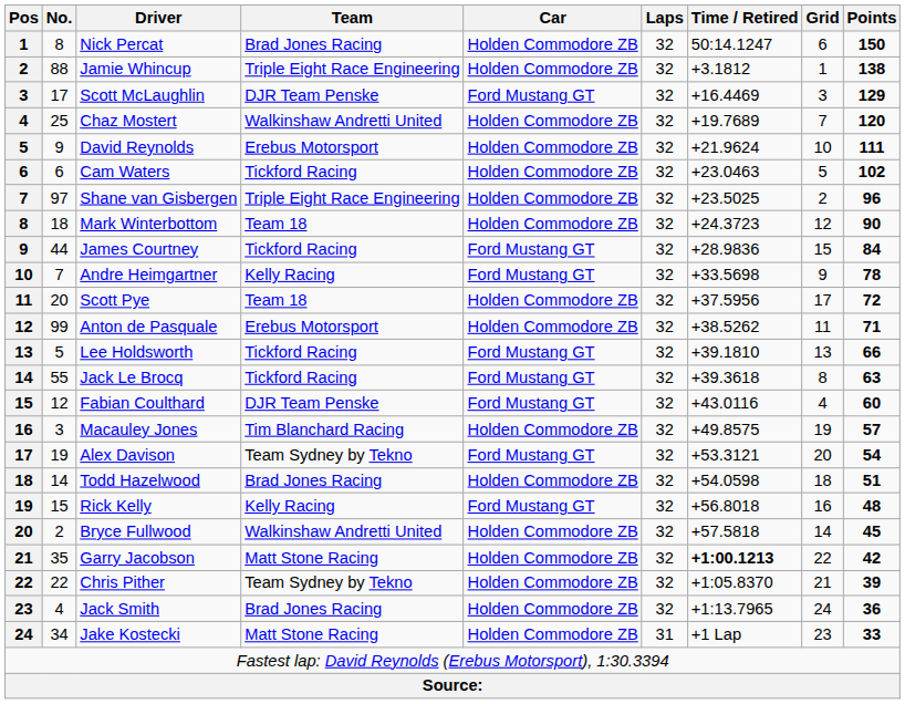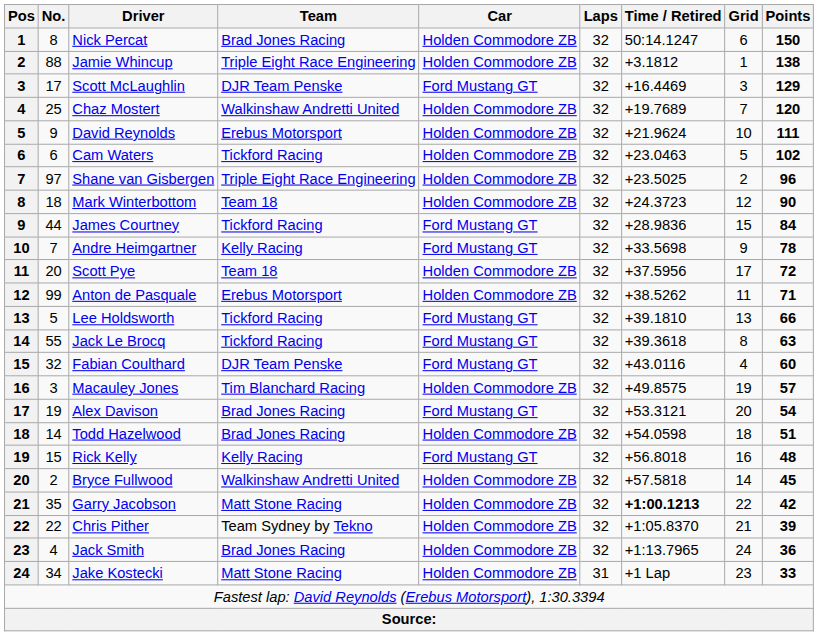 <table class="wikitable" style="font-size:90%;">
 <tr>
 <th>Pos</th>
 <th>No.</th>
 <th>Driver</th>
 <th>Team</th>
 <th>Car</th>
 <th>Laps</th>
 <th>Time / Retired</th>
 <th>Grid</th>
 <th>Points</th>
 </tr>
 <tr>
 <th>1</th>
 <td align="center">8</td>
 <td> <a href='#'>Nick Percat</a></td>
 <td><a href='#'>Brad Jones Racing</a></td>
 <td><a href='#'>Holden Commodore ZB</a></td>
 <td align="center">32</td>
 <td>50:14.1247</td>
 <td align="center">6</td>
 <td align="center"><strong>150</strong></td>
 </tr>
 <tr>
 <th>2</th>
 <td align="center">88</td>
 <td> <a href='#'>Jamie Whincup</a></td>
 <td><a href='#'>Triple Eight Race Engineering</a></td>
 <td><a href='#'>Holden Commodore ZB</a></td>
 <td align="center">32</td>
 <td>+3.1812</td>
 <td align="center">1</td>
 <td align="center"><strong>138</strong></td>
 </tr>
 <tr>
 <th>3</th>
 <td align="center">17</td>
 <td> <a href='#'>Scott McLaughlin</a></td>
 <td><a href='#'>DJR Team Penske</a></td>
 <td><a href='#'>Ford Mustang GT</a></td>
 <td align="center">32</td>
 <td>+16.4469</td>
 <td align="center">3</td>
 <td align="center"><strong>129</strong></td>
 </tr>
 <tr>
 <th>4</th>
 <td align="center">25</td>
 <td> <a href='#'>Chaz Mostert</a></td>
 <td><a href='#'>Walkinshaw Andretti United</a></td>
 <td><a href='#'>Holden Commodore ZB</a></td>
 <td align="center">32</td>
 <td>+19.7689</td>
 <td align="center">7</td>
 <td align="center"><strong>120</strong></td>
 </tr>
 <tr>
 <th>5</th>
 <td align="center">9</td>
 <td> <a href='#'>David Reynolds</a></td>
 <td><a href='#'>Erebus Motorsport</a></td>
 <td><a href='#'>Holden Commodore ZB</a></td>
 <td align="center">32</td>
 <td>+21.9624</td>
 <td align="center">10</td>
 <td align="center"><strong>111</strong></td>
 </tr>
 <tr>
 <th>6</th>
 <td align="center">6</td>
 <td> <a href='#'>Cam Waters</a></td>
 <td><a href='#'>Tickford Racing</a></td>
 <td><a href='#'>Holden Commodore ZB</a></td>
 <td align="center">32</td>
 <td>+23.0463</td>
 <td align="center">5</td>
 <td align="center"><strong>102</strong></td>
 </tr>
 <tr>
 <th>7</th>
 <td align="center">97</td>
 <td> <a href='#'>Shane van Gisbergen</a></td>
 <td><a href='#'>Triple Eight Race Engineering</a></td>
 <td><a href='#'>Holden Commodore ZB</a></td>
 <td align="center">32</td>
 <td>+23.5025</td>
 <td align="center">2</td>
 <td align="center"><strong>96</strong></td>
 </tr>
 <tr>
 <th>8</th>
 <td align="center">18</td>
 <td> <a href='#'>Mark Winterbottom</a></td>
 <td><a href='#'>Team 18</a></td>
 <td><a href='#'>Holden Commodore ZB</a></td>
 <td align="center">32</td>
 <td>+24.3723</td>
 <td align="center">12</td>
 <td align="center"><strong>90</strong></td>
 </tr>
 <tr>
 <th>9</th>
 <td align="center">44</td>
 <td> <a href='#'>James Courtney</a></td>
 <td><a href='#'>Tickford Racing</a></td>
 <td><a href='#'>Ford Mustang GT</a></td>
 <td align="center">32</td>
 <td>+28.9836</td>
 <td align="center">15</td>
 <td align="center"><strong>84</strong></td>
 </tr>
 <tr>
 <th>10</th>
 <td align="center">7</td>
 <td> <a href='#'>Andre Heimgartner</a></td>
 <td><a href='#'>Kelly Racing</a></td>
 <td><a href='#'>Ford Mustang GT</a></td>
 <td align="center">32</td>
 <td>+33.5698</td>
 <td align="center">9</td>
 <td align="center"><strong>78</strong></td>
 </tr>
 <tr>
 <th>11</th>
 <td align="center">20</td>
 <td> <a href='#'>Scott Pye</a></td>
 <td><a href='#'>Team 18</a></td>
 <td><a href='#'>Holden Commodore ZB</a></td>
 <td align="center">32</td>
 <td>+37.5956</td>
 <td align="center">17</td>
 <td align="center"><strong>72</strong></td>
 </tr>
 <tr>
 <th>12</th>
 <td align="center">99</td>
 <td> <a href='#'>Anton de Pasquale</a></td>
 <td><a href='#'>Erebus Motorsport</a></td>
 <td><a href='#'>Holden Commodore ZB</a></td>
 <td align="center">32</td>
 <td>+38.5262</td>
 <td align="center">11</td>
 <td align="center"><strong>71</strong></td>
 </tr>
 <tr>
 <th>13</th>
 <td align="center">5</td>
 <td> <a href='#'>Lee Holdsworth</a></td>
 <td><a href='#'>Tickford Racing</a></td>
 <td><a href='#'>Ford Mustang GT</a></td>
 <td align="center">32</td>
 <td>+39.1810</td>
 <td align="center">13</td>
 <td align="center"><strong>66</strong></td>
 </tr>
 <tr>
 <th>14</th>
 <td align="center">55</td>
 <td> <a href='#'>Jack Le Brocq</a></td>
 <td><a href='#'>Tickford Racing</a></td>
 <td><a href='#'>Ford Mustang GT</a></td>
 <td align="center">32</td>
 <td>+39.3618</td>
 <td align="center">8</td>
 <td align="center"><strong>63</strong></td>
 </tr>
 <tr>
 <th>15</th>
-<td align="center">12</td>
+<td align="center">32</td>
 <td> <a href='#'>Fabian Coulthard</a></td>
 <td><a href='#'>DJR Team Penske</a></td>
 <td><a href='#'>Ford Mustang GT</a></td>
 <td align="center">32</td>
 <td>+43.0116</td>
 <td align="center">4</td>
 <td align="center"><strong>60</strong></td>
 </tr>
 <tr>
 <th>16</th>
 <td align="center">3</td>
 <td> <a href='#'>Macauley Jones</a></td>
 <td><a href='#'>Tim Blanchard Racing</a></td>
 <td><a href='#'>Holden Commodore ZB</a></td>
 <td align="center">32</td>
 <td>+49.8575</td>
 <td align="center">19</td>
 <td align="center"><strong>57</strong></td>
 </tr>
 <tr>
 <th>17</th>
 <td align="center">19</td>
 <td> <a href='#'>Alex Davison</a></td>
-<td>Team Sydney by <a href='#'>Tekno</a></td>
+<td><a href='#'>Brad Jones Racing</a></td>
 <td><a href='#'>Ford Mustang GT</a></td>
 <td align="center">32</td>
 <td>+53.3121</td>
 <td align="center">20</td>
 <td align="center"><strong>54</strong></td>
 </tr>
 <tr>
 <th>18</th>
 <td align="center">14</td>
 <td> <a href='#'>Todd Hazelwood</a></td>
 <td><a href='#'>Brad Jones Racing</a></td>
 <td><a href='#'>Holden Commodore ZB</a></td>
 <td align="center">32</td>
 <td>+54.0598</td>
 <td align="center">18</td>
 <td align="center"><strong>51</strong></td>
 </tr>
 <tr>
 <th>19</th>
 <td align="center">15</td>
 <td> <a href='#'>Rick Kelly</a></td>
 <td><a href='#'>Kelly Racing</a></td>
 <td><a href='#'>Ford Mustang GT</a></td>
 <td align="center">32</td>
 <td>+56.8018</td>
 <td align="center">16</td>
 <td align="center"><strong>48</strong></td>
 </tr>
 <tr>
 <th>20</th>
 <td align="center">2</td>
 <td> <a href='#'>Bryce Fullwood</a></td>
 <td><a href='#'>Walkinshaw Andretti United</a></td>
 <td><a href='#'>Holden Commodore ZB</a></td>
 <td align="center">32</td>
 <td>+57.5818</td>
 <td align="center">14</td>
 <td align="center"><strong>45</strong></td>
 </tr>
 <tr>
 <th>21</th>
 <td align="center">35</td>
 <td> <a href='#'>Garry Jacobson</a></td>
 <td><a href='#'>Matt Stone Racing</a></td>
 <td><a href='#'>Holden Commodore ZB</a></td>
 <td align="center">32</td>
 <td><strong>+1:00.1213</strong></td>
 <td align="center">22</td>
 <td align="center"><strong>42</strong></td>
 </tr>
 <tr>
 <th>22</th>
 <td align="center">22</td>
 <td> <a href='#'>Chris Pither</a></td>
 <td>Team Sydney by <a href='#'>Tekno</a></td>
 <td><a href='#'>Holden Commodore ZB</a></td>
 <td align="center">32</td>
 <td>+1:05.8370</td>
 <td align="center">21</td>
 <td align="center"><strong>39</strong></td>
 </tr>
 <tr>
 <th>23</th>
 <td align="center">4</td>
 <td> <a href='#'>Jack Smith</a></td>
 <td><a href='#'>Brad Jones Racing</a></td>
 <td><a href='#'>Holden Commodore ZB</a></td>
 <td align="center">32</td>
 <td>+1:13.7965</td>
 <td align="center">24</td>
 <td align="center"><strong>36</strong></td>
 </tr>
 <tr>
 <th>24</th>
 <td align="center">34</td>
 <td> <a href='#'>Jake Kostecki</a></td>
 <td><a href='#'>Matt Stone Racing</a></td>
 <td><a href='#'>Holden Commodore ZB</a></td>
 <td align="center">31</td>
 <td>+1 Lap</td>
 <td align="center">23</td>
 <td align="center"><strong>33</strong></td>
 </tr>
 <tr>
 <td colspan=9 align=center><em>Fastest lap: <a href='#'>David Reynolds</a> (<a href='#'>Erebus Motorsport</a>), 1:30.3394</em></td>
 </tr>
 <tr>
 <th colspan=9>Source:</th>
 </tr>
 </table>
